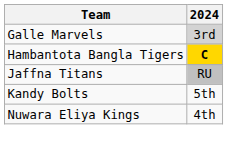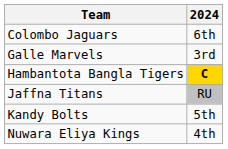 <table class="wikitable" style="text-align:center;">
 <tr>
 <th>Team</th>
 <th>2024</th>
 </tr>
 <tr>
+<td style="text-align:left;">Colombo Jaguars</td>
+<td>6th</td>
+</tr>
+<tr>
 <td style="text-align:left;">Galle Marvels</td>
-<td style="background: lightgrey;">3rd</td>
+<td>3rd</td>
 </tr>
 <tr>
 <td style="text-align:left;">Hambantota Bangla Tigers</td>
 <td style="background:gold;"><strong>C</strong></td>
 </tr>
 <tr>
 <td style="text-align:left;">Jaffna Titans</td>
 <td style="background:silver;">RU</td>
 </tr>
 <tr>
 <td style="text-align:left;">Kandy Bolts</td>
 <td>5th</td>
 </tr>
 <tr>
 <td style="text-align:left;">Nuwara Eliya Kings</td>
 <td>4th</td>
 </tr>
 </table>
